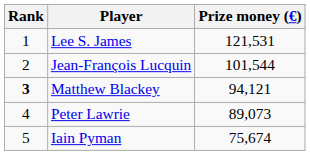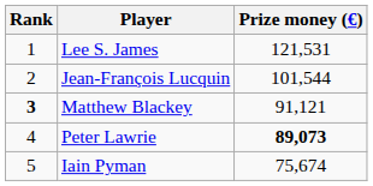 <table class="wikitable">
 <tr>
 <th>Rank</th>
 <th>Player</th>
 <th>Prize money (<a href='#'>€</a>)</th>
 </tr>
 <tr>
 <td align=center>1</td>
 <td> <a href='#'>Lee S. James</a></td>
 <td align=center>121,531</td>
 </tr>
 <tr>
 <td align=center>2</td>
 <td> <a href='#'>Jean-François Lucquin</a></td>
 <td align=center>101,544</td>
 </tr>
 <tr>
 <td align=center><strong>3</strong></td>
 <td> <a href='#'>Matthew Blackey</a></td>
-<td align=center>94,121</td>
+<td align=center>91,121</td>
 </tr>
 <tr>
 <td align=center>4</td>
 <td> <a href='#'>Peter Lawrie</a></td>
-<td align=center>89,073</td>
+<td align=center><strong>89,073</strong></td>
 </tr>
 <tr>
 <td align=center>5</td>
 <td> <a href='#'>Iain Pyman</a></td>
 <td align=center>75,674</td>
 </tr>
 </table>
